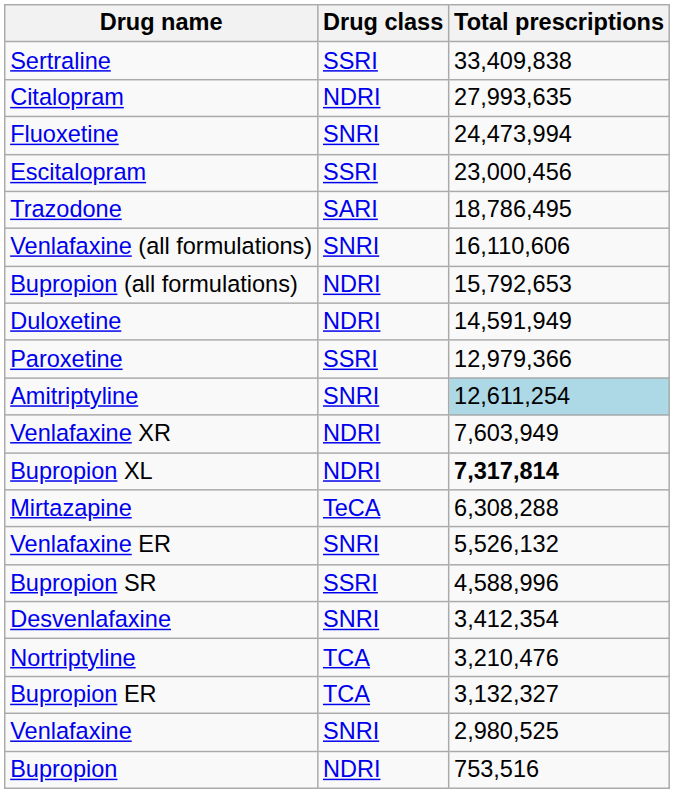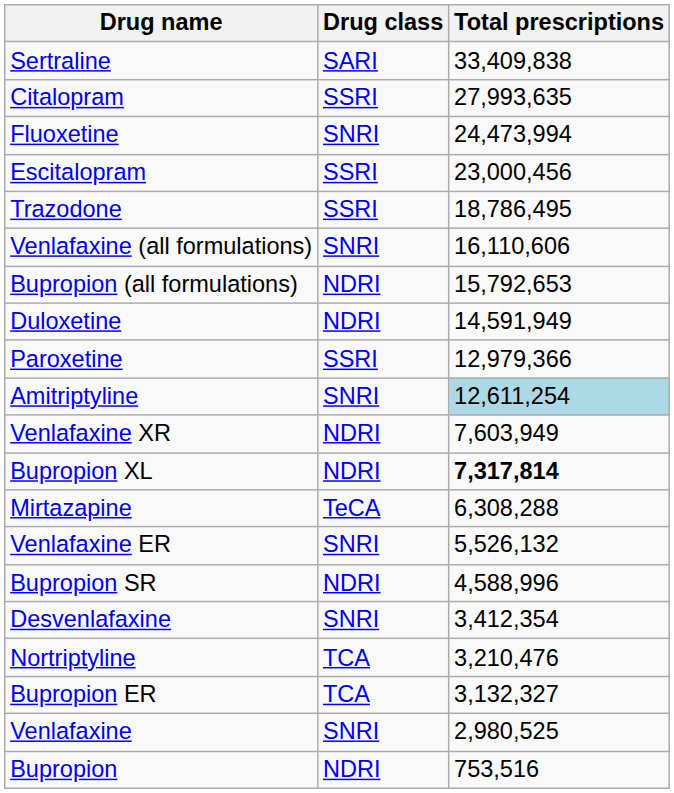 <table class="wikitable sortable">
 <tr>
 <th scope="col"><strong>Drug name</strong></th>
 <th scope="col"><strong>Drug class</strong></th>
 <th scope="col"><strong>Total prescriptions</strong></th>
 </tr>
 <tr>
 <td><a href='#'>Sertraline</a></td>
-<td><a href='#'>SSRI</a></td>
+<td><a href='#'>SARI</a></td>
 <td>33,409,838</td>
 </tr>
 <tr>
 <td><a href='#'>Citalopram</a></td>
-<td><a href='#'>NDRI</a></td>
+<td><a href='#'>SSRI</a></td>
 <td>27,993,635</td>
 </tr>
 <tr>
 <td><a href='#'>Fluoxetine</a></td>
 <td><a href='#'>SNRI</a></td>
 <td>24,473,994</td>
 </tr>
 <tr>
 <td><a href='#'>Escitalopram</a></td>
 <td><a href='#'>SSRI</a></td>
 <td>23,000,456</td>
 </tr>
 <tr>
 <td><a href='#'>Trazodone</a></td>
-<td><a href='#'>SARI</a></td>
+<td><a href='#'>SSRI</a></td>
 <td>18,786,495</td>
 </tr>
 <tr>
 <td><a href='#'>Venlafaxine</a> (all formulations)</td>
 <td><a href='#'>SNRI</a></td>
 <td>16,110,606</td>
 </tr>
 <tr>
 <td><a href='#'>Bupropion</a> (all formulations)</td>
 <td><a href='#'>NDRI</a></td>
 <td>15,792,653</td>
 </tr>
 <tr>
 <td><a href='#'>Duloxetine</a></td>
 <td><a href='#'>NDRI</a></td>
 <td>14,591,949</td>
 </tr>
 <tr>
 <td><a href='#'>Paroxetine</a></td>
 <td><a href='#'>SSRI</a></td>
 <td>12,979,366</td>
 </tr>
 <tr>
 <td><a href='#'>Amitriptyline</a></td>
 <td><a href='#'>SNRI</a></td>
 <td style="background: lightblue;">12,611,254</td>
 </tr>
 <tr>
 <td><a href='#'>Venlafaxine</a> XR</td>
 <td><a href='#'>NDRI</a></td>
 <td>7,603,949</td>
 </tr>
 <tr>
 <td><a href='#'>Bupropion</a> XL</td>
 <td><a href='#'>NDRI</a></td>
 <td><strong>7,317,814</strong></td>
 </tr>
 <tr>
 <td><a href='#'>Mirtazapine</a></td>
 <td><a href='#'>TeCA</a></td>
 <td>6,308,288</td>
 </tr>
 <tr>
 <td><a href='#'>Venlafaxine</a> ER</td>
 <td><a href='#'>SNRI</a></td>
 <td>5,526,132</td>
 </tr>
 <tr>
 <td><a href='#'>Bupropion</a> SR</td>
-<td><a href='#'>SSRI</a></td>
+<td><a href='#'>NDRI</a></td>
 <td>4,588,996</td>
 </tr>
 <tr>
 <td><a href='#'>Desvenlafaxine</a></td>
 <td><a href='#'>SNRI</a></td>
 <td>3,412,354</td>
 </tr>
 <tr>
 <td><a href='#'>Nortriptyline</a></td>
 <td><a href='#'>TCA</a></td>
 <td>3,210,476</td>
 </tr>
 <tr>
 <td><a href='#'>Bupropion</a> ER</td>
 <td><a href='#'>TCA</a></td>
 <td>3,132,327</td>
 </tr>
 <tr>
 <td><a href='#'>Venlafaxine</a></td>
 <td><a href='#'>SNRI</a></td>
 <td>2,980,525</td>
 </tr>
 <tr>
 <td><a href='#'>Bupropion</a></td>
 <td><a href='#'>NDRI</a></td>
 <td>753,516</td>
 </tr>
 </table>
